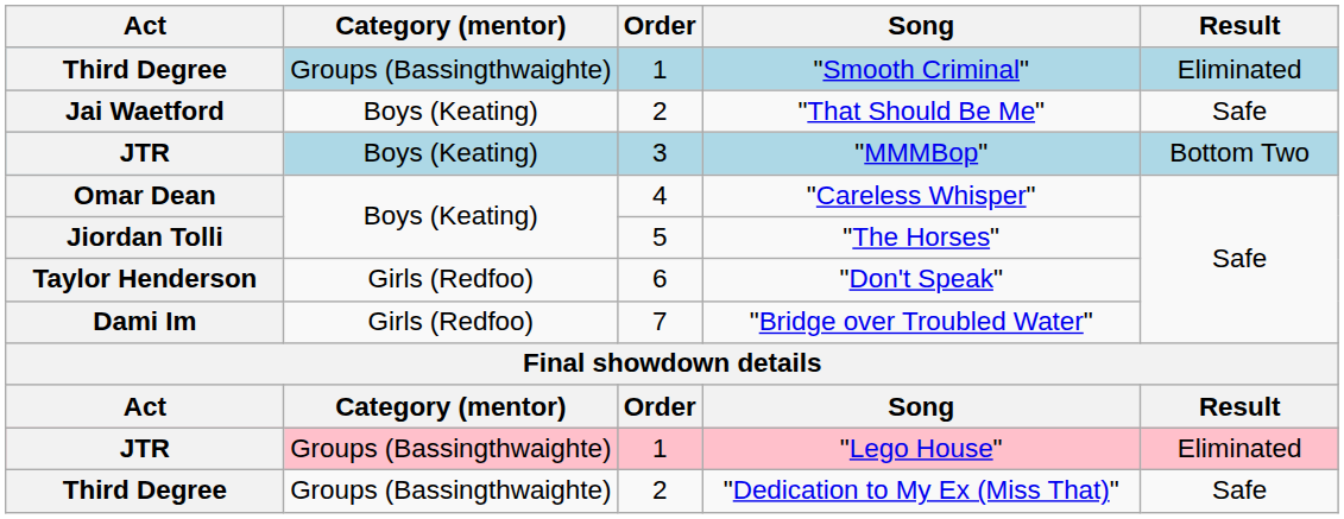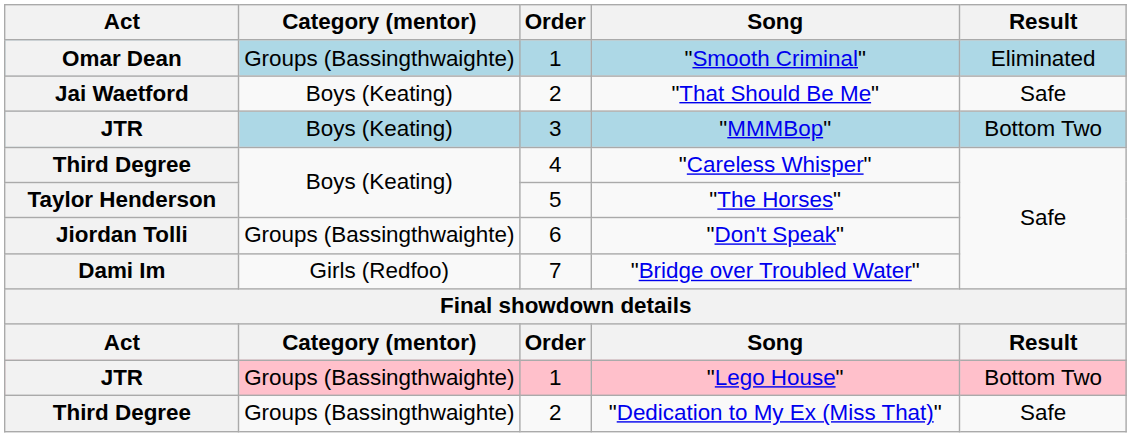 <table class="wikitable plainrowheaders" style="text-align:center;">
 <tr>
 <th scope="col" style="width:10em;">Act</th>
 <th scope="col">Category (mentor)</th>
 <th scope="col">Order</th>
 <th scope="col" style="width:16em;">Song</th>
 <th scope="col" style="width:7em;">Result</th>
 </tr>
 <tr style="background:lightblue;">
-<th scope="row">Third Degree</th>
+<th scope="row">Omar Dean</th>
 <td>Groups (Bassingthwaighte)</td>
 <td>1</td>
 <td>"<a href='#'>Smooth Criminal</a>"</td>
 <td>Eliminated</td>
 </tr>
 <tr>
 <th scope="row">Jai Waetford</th>
 <td>Boys (Keating)</td>
 <td>2</td>
 <td>"<a href='#'>That Should Be Me</a>"</td>
 <td>Safe</td>
 </tr>
 <tr style="background:lightblue;">
 <th scope="row">JTR</th>
 <td>Boys (Keating)</td>
 <td>3</td>
 <td>"<a href='#'>MMMBop</a>"</td>
 <td>Bottom Two</td>
 </tr>
 <tr>
-<th scope="row">Omar Dean</th>
+<th scope="row">Third Degree</th>
 <td rowspan="2">Boys (Keating)</td>
 <td>4</td>
 <td>"<a href='#'>Careless Whisper</a>"</td>
 <td rowspan=4>Safe</td>
 </tr>
 <tr>
-<th scope="row">Jiordan Tolli</th>
+<th scope="row">Taylor Henderson</th>
 <td>5</td>
 <td>"<a href='#'>The Horses</a>"</td>
 </tr>
 <tr>
-<th scope="row">Taylor Henderson</th>
-<td>Girls (Redfoo)</td>
+<th scope="row">Jiordan Tolli</th>
+<td>Groups (Bassingthwaighte)</td>
 <td>6</td>
 <td>"<a href='#'>Don't Speak</a>"</td>
 </tr>
 <tr>
 <th scope="row">Dami Im</th>
 <td>Girls (Redfoo)</td>
 <td>7</td>
 <td>"<a href='#'>Bridge over Troubled Water</a>"</td>
 </tr>
 <tr>
 <th colspan="5">Final showdown details</th>
 </tr>
 <tr>
 <th scope="col" style="width:10em;">Act</th>
 <th scope="col">Category (mentor)</th>
 <th scope="col">Order</th>
 <th scope="col" style="width:16em;">Song</th>
 <th scope="col" style="width:6em;">Result</th>
 </tr>
 <tr style="background:pink;">
 <th scope="row">JTR</th>
 <td>Groups (Bassingthwaighte)</td>
 <td>1</td>
 <td>"<a href='#'>Lego House</a>"</td>
-<td>Eliminated</td>
+<td>Bottom Two</td>
 </tr>
 <tr>
 <th scope="row">Third Degree</th>
 <td>Groups (Bassingthwaighte)</td>
 <td>2</td>
 <td>"<a href='#'>Dedication to My Ex (Miss That)</a>"</td>
 <td>Safe</td>
 </tr>
 </table>
